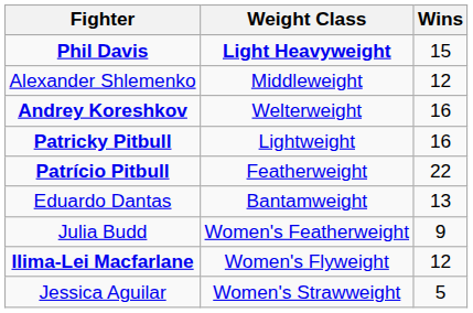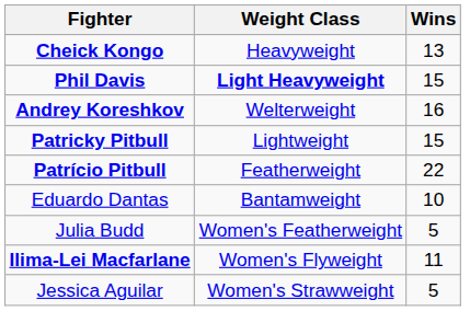 <table class="wikitable sortable" style="text-align:center">
 <tr>
 <th style="000000">Fighter</th>
 <th style="000000">Weight Class</th>
 <th style="000000;">Wins</th>
 </tr>
 <tr>
+<td> <strong><a href='#'>Cheick Kongo</a></strong></td>
+<td><a href='#'>Heavyweight</a></td>
+<td>13</td>
+</tr>
+<tr>
 <td style="text-align:center;"> <strong><a href='#'>Phil Davis</a></strong></td>
 <td><strong><a href='#'>Light Heavyweight</a></strong></td>
 <td>15</td>
-</tr>
-<tr>
-<td> <a href='#'>Alexander Shlemenko</a></td>
-<td><a href='#'>Middleweight</a></td>
-<td>12</td>
 </tr>
 <tr>
 <td> <strong><a href='#'>Andrey Koreshkov</a></strong></td>
 <td><a href='#'>Welterweight</a></td>
 <td>16</td>
 </tr>
 <tr>
 <td style="text-align:center;"> <strong><a href='#'>Patricky Pitbull</a></strong></td>
 <td><a href='#'>Lightweight</a></td>
-<td>16</td>
+<td>15</td>
 </tr>
 <tr>
 <td> <strong><a href='#'>Patrício Pitbull</a></strong></td>
 <td><a href='#'>Featherweight</a></td>
 <td>22</td>
 </tr>
 <tr>
 <td> <a href='#'>Eduardo Dantas</a></td>
 <td><a href='#'>Bantamweight</a></td>
-<td>13</td>
+<td>10</td>
 </tr>
 <tr>
 <td> <a href='#'>Julia Budd</a></td>
 <td><a href='#'>Women's Featherweight</a></td>
-<td>9</td>
+<td>5</td>
 </tr>
 <tr>
 <td> <strong><a href='#'>Ilima-Lei Macfarlane</a></strong></td>
 <td><a href='#'>Women's Flyweight</a></td>
-<td>12</td>
+<td>11</td>
 </tr>
 <tr>
 <td> <a href='#'>Jessica Aguilar</a></td>
 <td><a href='#'>Women's Strawweight</a></td>
 <td>5</td>
 </tr>
 </table>
